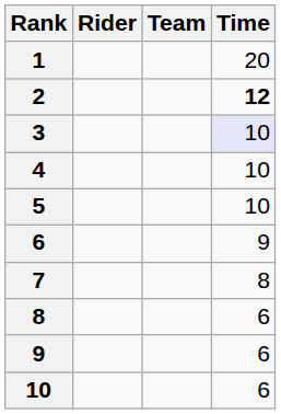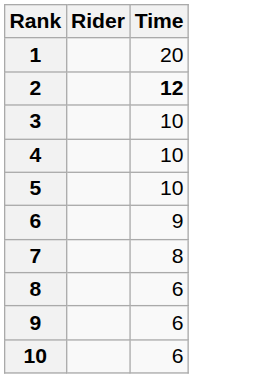 <table class="wikitable" margin-bottom:0;">
 <tr>
 <th scope="col">Rank</th>
 <th scope="col">Rider</th>
-<th scope="col">Team</th>
 <th scope="col">Time</th>
 </tr>
 <tr>
 <th scope="row">1</th>
 <td> </td>
-<td></td>
 <td align="right">20</td>
 </tr>
 <tr>
 <th scope="row">2</th>
-<td></td>
 <td></td>
 <td align="right"><strong>12</strong></td>
 </tr>
 <tr>
 <th scope="row">3</th>
 <td></td>
-<td></td>
-<td align="right" style="background: lavender;">10</td>
+<td align="right">10</td>
 </tr>
 <tr>
 <th scope="row">4</th>
-<td></td>
 <td></td>
 <td align="right">10</td>
 </tr>
 <tr>
 <th scope="row">5</th>
 <td></td>
-<td></td>
 <td align="right">10</td>
 </tr>
 <tr>
 <th scope="row">6</th>
-<td></td>
 <td></td>
 <td align="right">9</td>
 </tr>
 <tr>
 <th scope="row">7</th>
 <td></td>
-<td></td>
 <td align="right">8</td>
 </tr>
 <tr>
 <th scope="row">8</th>
-<td></td>
 <td></td>
 <td align="right">6</td>
 </tr>
 <tr>
 <th scope="row">9</th>
 <td></td>
-<td></td>
 <td align="right">6</td>
 </tr>
 <tr>
 <th scope="row">10</th>
 <td></td>
-<td></td>
 <td align="right">6</td>
 </tr>
 </table>
